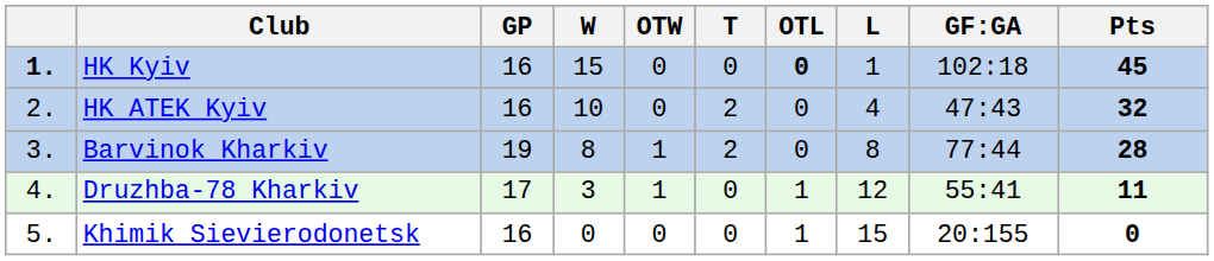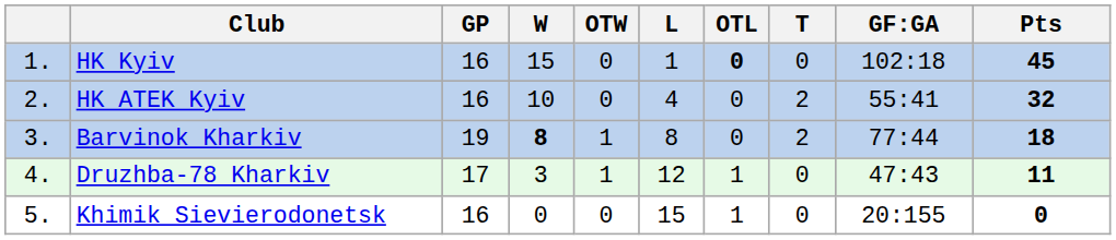 <table class="wikitable">
 <tr>
 <th width="30"></th>
 <th width="200">Club</th>
 <th width="30">GP</th>
 <th width="30">W</th>
 <th width="30">OTW</th>
+<th width="30">L</th>
+<th width="30">OTL</th>
 <th width="30">T</th>
-<th width="30">OTL</th>
-<th width="30">L</th>
 <th width="70">GF:GA</th>
 <th width="70">Pts</th>
 </tr>
 <tr bgcolor="#BCD2EE" align="center">
-<td><strong>1.</strong></td>
+<td>1.</td>
 <td align="left"><a href='#'>HK Kyiv</a></td>
 <td>16</td>
 <td>15</td>
 <td>0</td>
+<td>1</td>
+<td><strong>0</strong></td>
 <td>0</td>
-<td><strong>0</strong></td>
-<td>1</td>
 <td>102:18</td>
 <td><strong>45</strong></td>
 </tr>
 <tr bgcolor="#BCD2EE" align="center">
 <td>2.</td>
 <td align="left"><a href='#'>HK ATEK Kyiv</a></td>
 <td>16</td>
 <td>10</td>
 <td>0</td>
+<td>4</td>
+<td>0</td>
 <td>2</td>
-<td>0</td>
-<td>4</td>
-<td>47:43</td>
+<td>55:41</td>
 <td><strong>32</strong></td>
 </tr>
 <tr bgcolor="#BCD2EE" align="center">
 <td>3.</td>
 <td align="left"><a href='#'>Barvinok Kharkiv</a></td>
 <td>19</td>
+<td><strong>8</strong></td>
+<td>1</td>
 <td>8</td>
-<td>1</td>
+<td>0</td>
 <td>2</td>
-<td>0</td>
-<td>8</td>
 <td>77:44</td>
-<td><strong>28</strong></td>
+<td><strong>18</strong></td>
 </tr>
 <tr bgcolor="#e6fae6" align="center">
 <td>4.</td>
 <td align="left"><a href='#'>Druzhba-78 Kharkiv</a></td>
 <td>17</td>
 <td>3</td>
 <td>1</td>
+<td>12</td>
+<td>1</td>
 <td>0</td>
-<td>1</td>
-<td>12</td>
-<td>55:41</td>
+<td>47:43</td>
 <td><strong>11</strong></td>
 </tr>
 <tr bgcolor="#FFFFFF" align="center">
 <td>5.</td>
 <td align="left"><a href='#'>Khimik Sievierodonetsk</a></td>
 <td>16</td>
 <td>0</td>
 <td>0</td>
+<td>15</td>
+<td>1</td>
 <td>0</td>
-<td>1</td>
-<td>15</td>
 <td>20:155</td>
 <td><strong>0</strong></td>
 </tr>
 </table>
